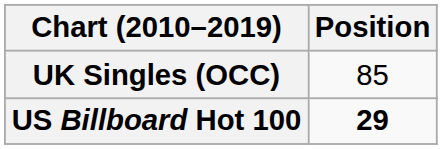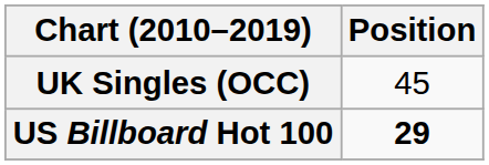 <table class="wikitable sortable plainrowheaders" style="text-align:center">
 <tr>
 <th scope="col">Chart (2010–2019)</th>
 <th scope="col">Position</th>
 </tr>
 <tr>
 <th scope="row">UK Singles (OCC)</th>
-<td>85</td>
+<td>45</td>
 </tr>
 <tr>
 <th scope="row">US <em>Billboard</em> Hot 100</th>
 <td><strong>29</strong></td>
 </tr>
 </table>
